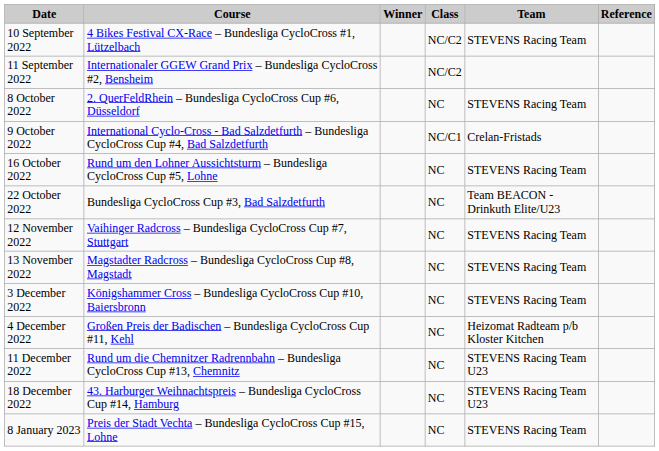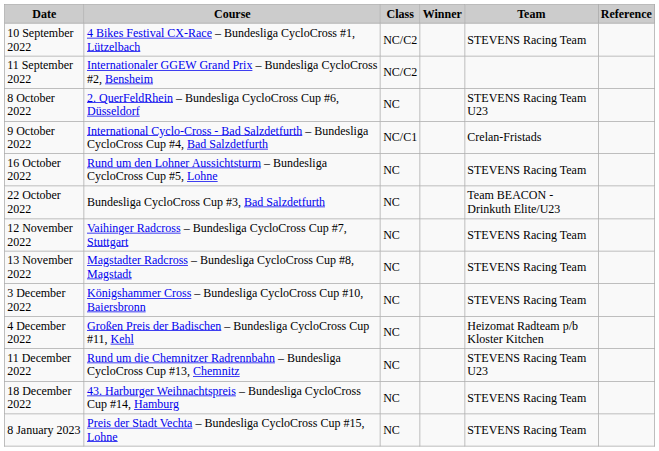 <table class="wikitable sortable alternance ">
 <tr>
 <th scope="col" style="background-color:#CCCCCC;">Date</th>
 <th scope="col" style="background-color:#CCCCCC;">Course</th>
+<th scope="col" style="background-color:#CCCCCC;">Class</th>
 <th scope="col" style="background-color:#CCCCCC;">Winner</th>
-<th scope="col" style="background-color:#CCCCCC;">Class</th>
 <th scope="col" style="background-color:#CCCCCC;">Team</th>
 <th scope="col" style="background-color:#CCCCCC;">Reference</th>
 </tr>
 <tr>
 <td>10 September 2022</td>
 <td> <a href='#'>4 Bikes Festival CX-Race</a> – Bundesliga CycloCross #1, <a href='#'>Lützelbach</a></td>
+<td>NC/C2</td>
 <td></td>
-<td>NC/C2</td>
 <td>STEVENS Racing Team</td>
 <td></td>
 </tr>
 <tr>
 <td>11 September 2022</td>
 <td> <a href='#'>Internationaler GGEW Grand Prix</a> – Bundesliga CycloCross #2, <a href='#'>Bensheim</a></td>
+<td>NC/C2</td>
 <td></td>
-<td>NC/C2</td>
 <td></td>
 <td></td>
 </tr>
 <tr>
 <td>8 October 2022</td>
 <td> <a href='#'>2. QuerFeldRhein</a> – Bundesliga CycloCross Cup #6, <a href='#'>Düsseldorf</a></td>
+<td>NC</td>
 <td></td>
-<td>NC</td>
-<td>STEVENS Racing Team</td>
+<td>STEVENS Racing Team U23</td>
 <td></td>
 </tr>
 <tr>
 <td>9 October 2022</td>
 <td> <a href='#'>International Cyclo-Cross - Bad Salzdetfurth</a> – Bundesliga CycloCross Cup #4, <a href='#'>Bad Salzdetfurth</a></td>
+<td>NC/C1</td>
 <td></td>
-<td>NC/C1</td>
 <td>Crelan-Fristads</td>
 <td></td>
 </tr>
 <tr>
 <td>16 October 2022</td>
 <td> <a href='#'>Rund um den Lohner Aussichtsturm</a> – Bundesliga CycloCross Cup #5, <a href='#'>Lohne</a></td>
+<td>NC</td>
 <td></td>
-<td>NC</td>
 <td>STEVENS Racing Team</td>
 <td></td>
 </tr>
 <tr>
 <td>22 October 2022</td>
 <td> Bundesliga CycloCross Cup #3, <a href='#'>Bad Salzdetfurth</a></td>
+<td>NC</td>
 <td></td>
-<td>NC</td>
 <td>Team BEACON - Drinkuth Elite/U23</td>
 <td></td>
 </tr>
 <tr>
 <td>12 November 2022</td>
 <td> <a href='#'>Vaihinger Radcross</a> – Bundesliga CycloCross Cup #7, <a href='#'>Stuttgart</a></td>
+<td>NC</td>
 <td></td>
-<td>NC</td>
 <td>STEVENS Racing Team</td>
 <td></td>
 </tr>
 <tr>
 <td>13 November 2022</td>
 <td> <a href='#'>Magstadter Radcross</a> – Bundesliga CycloCross Cup #8, <a href='#'>Magstadt</a></td>
+<td>NC</td>
 <td></td>
-<td>NC</td>
 <td>STEVENS Racing Team</td>
 <td></td>
 </tr>
 <tr>
 <td>3 December 2022</td>
 <td> <a href='#'>Königshammer Cross</a> – Bundesliga CycloCross Cup #10, <a href='#'>Baiersbronn</a></td>
+<td>NC</td>
 <td></td>
-<td>NC</td>
 <td>STEVENS Racing Team</td>
 <td></td>
 </tr>
 <tr>
 <td>4 December 2022</td>
 <td> <a href='#'>Großen Preis der Badischen</a> – Bundesliga CycloCross Cup #11, <a href='#'>Kehl</a></td>
+<td>NC</td>
 <td></td>
-<td>NC</td>
 <td>Heizomat Radteam p/b Kloster Kitchen</td>
 <td></td>
 </tr>
 <tr>
 <td>11 December 2022</td>
 <td> <a href='#'>Rund um die Chemnitzer Radrennbahn</a> – Bundesliga CycloCross Cup #13, <a href='#'>Chemnitz</a></td>
+<td>NC</td>
 <td></td>
-<td>NC</td>
 <td>STEVENS Racing Team U23</td>
 <td></td>
 </tr>
 <tr>
 <td>18 December 2022</td>
 <td> <a href='#'>43. Harburger Weihnachtspreis</a> – Bundesliga CycloCross Cup #14, <a href='#'>Hamburg</a></td>
+<td>NC</td>
 <td></td>
-<td>NC</td>
-<td>STEVENS Racing Team U23</td>
+<td>STEVENS Racing Team</td>
 <td></td>
 </tr>
 <tr>
 <td>8 January 2023</td>
 <td> <a href='#'>Preis der Stadt Vechta</a> – Bundesliga CycloCross Cup #15, <a href='#'>Lohne</a></td>
+<td>NC</td>
 <td></td>
-<td>NC</td>
 <td>STEVENS Racing Team</td>
 <td></td>
 </tr>
 </table>
